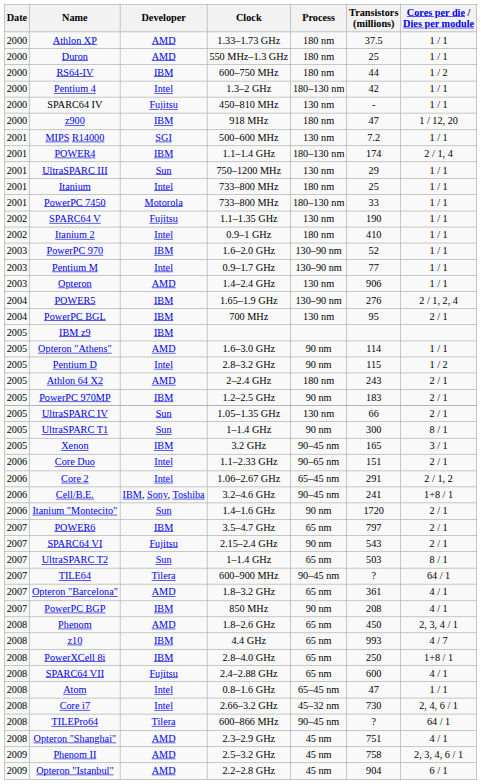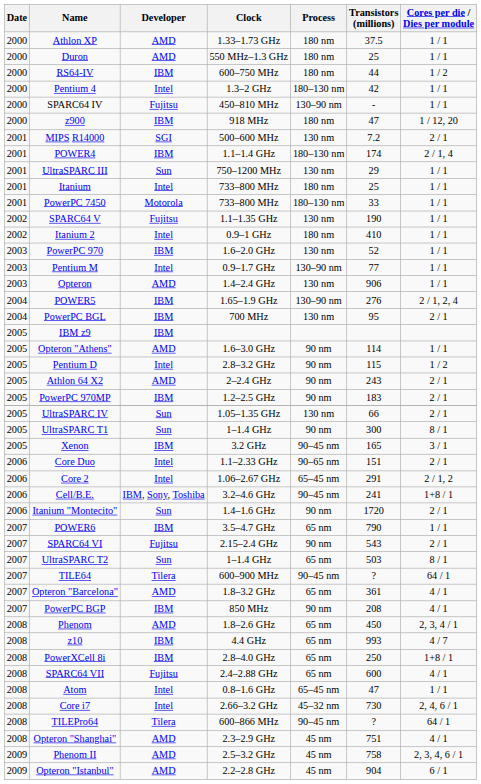 <table class="wikitable sortable" style="text-align:center">
 <tr>
 <th>Date</th>
 <th>Name</th>
 <th>Developer</th>
 <th>Clock</th>
 <th>Process</th>
 <th>Transistors<br>(millions)</th>
 <th><a href='#'>Cores per die</a> /<br><a href='#'>Dies per module</a></th>
 </tr>
 <tr>
 <td>2000</td>
 <td><a href='#'>Athlon XP</a></td>
 <td><a href='#'>AMD</a></td>
 <td>1.33–1.73 GHz</td>
 <td>180 nm</td>
 <td>37.5</td>
 <td>1 / 1</td>
 </tr>
 <tr>
 <td>2000</td>
 <td><a href='#'>Duron</a></td>
 <td><a href='#'>AMD</a></td>
 <td>550 MHz–1.3 GHz</td>
 <td>180 nm</td>
 <td>25</td>
 <td>1 / 1</td>
 </tr>
 <tr>
 <td>2000</td>
 <td><a href='#'>RS64-IV</a></td>
 <td><a href='#'>IBM</a></td>
 <td>600–750 MHz</td>
 <td>180 nm</td>
 <td>44</td>
 <td>1 / 2</td>
 </tr>
 <tr>
 <td>2000</td>
 <td><a href='#'>Pentium 4</a></td>
 <td><a href='#'>Intel</a></td>
 <td>1.3–2 GHz</td>
 <td>180–130 nm</td>
 <td>42</td>
 <td>1 / 1</td>
 </tr>
 <tr>
 <td>2000</td>
 <td>SPARC64 IV</td>
 <td><a href='#'>Fujitsu</a></td>
 <td>450–810 MHz</td>
-<td>130 nm</td>
+<td>130–90 nm</td>
 <td>-</td>
 <td>1 / 1</td>
 </tr>
 <tr>
 <td>2000</td>
 <td><a href='#'>z900</a></td>
 <td><a href='#'>IBM</a></td>
 <td>918 MHz</td>
 <td>180 nm</td>
 <td>47</td>
 <td>1 / 12, 20</td>
 </tr>
 <tr>
 <td>2001</td>
 <td><a href='#'>MIPS</a> <a href='#'>R14000</a></td>
 <td><a href='#'>SGI</a></td>
 <td>500–600 MHz</td>
 <td>130 nm</td>
 <td>7.2</td>
-<td>1 / 1</td>
+<td>2 / 1</td>
 </tr>
 <tr>
 <td>2001</td>
 <td><a href='#'>POWER4</a></td>
 <td><a href='#'>IBM</a></td>
 <td>1.1–1.4 GHz</td>
 <td>180–130 nm</td>
 <td>174</td>
 <td>2 / 1, 4</td>
 </tr>
 <tr>
 <td>2001</td>
 <td><a href='#'>UltraSPARC III</a></td>
 <td><a href='#'>Sun</a></td>
 <td>750–1200 MHz</td>
 <td>130 nm</td>
 <td>29</td>
 <td>1 / 1</td>
 </tr>
 <tr>
 <td>2001</td>
 <td><a href='#'>Itanium</a></td>
 <td><a href='#'>Intel</a></td>
 <td>733–800 MHz</td>
 <td>180 nm</td>
 <td>25</td>
 <td>1 / 1</td>
 </tr>
 <tr>
 <td>2001</td>
 <td><a href='#'>PowerPC 7450</a></td>
 <td><a href='#'>Motorola</a></td>
 <td>733–800 MHz</td>
 <td>180–130 nm</td>
 <td>33</td>
 <td>1 / 1</td>
 </tr>
 <tr>
 <td>2002</td>
 <td><a href='#'>SPARC64 V</a></td>
 <td><a href='#'>Fujitsu</a></td>
 <td>1.1–1.35 GHz</td>
 <td>130 nm</td>
 <td>190</td>
 <td>1 / 1</td>
 </tr>
 <tr>
 <td>2002</td>
 <td><a href='#'>Itanium 2</a></td>
 <td><a href='#'>Intel</a></td>
 <td>0.9–1 GHz</td>
 <td>180 nm</td>
 <td>410</td>
 <td>1 / 1</td>
 </tr>
 <tr>
 <td>2003</td>
 <td><a href='#'>PowerPC 970</a></td>
 <td><a href='#'>IBM</a></td>
 <td>1.6–2.0 GHz</td>
-<td>130–90 nm</td>
+<td>130 nm</td>
 <td>52</td>
 <td>1 / 1</td>
 </tr>
 <tr>
 <td>2003</td>
 <td><a href='#'>Pentium M</a></td>
 <td><a href='#'>Intel</a></td>
 <td>0.9–1.7 GHz</td>
 <td>130–90 nm</td>
 <td>77</td>
 <td>1 / 1</td>
 </tr>
 <tr>
 <td>2003</td>
 <td><a href='#'>Opteron</a></td>
 <td><a href='#'>AMD</a></td>
 <td>1.4–2.4 GHz</td>
 <td>130 nm</td>
 <td>906</td>
 <td>1 / 1</td>
 </tr>
 <tr>
 <td>2004</td>
 <td><a href='#'>POWER5</a></td>
 <td><a href='#'>IBM</a></td>
 <td>1.65–1.9 GHz</td>
 <td>130–90 nm</td>
 <td>276</td>
 <td>2 / 1, 2, 4</td>
 </tr>
 <tr>
 <td>2004</td>
 <td><a href='#'>PowerPC BGL</a></td>
 <td><a href='#'>IBM</a></td>
 <td>700 MHz</td>
 <td>130 nm</td>
 <td>95</td>
 <td>2 / 1</td>
 </tr>
 <tr>
 <td>2005</td>
 <td><a href='#'> IBM z9</a></td>
 <td><a href='#'>IBM</a></td>
 <td></td>
 <td></td>
 <td></td>
 <td></td>
 </tr>
 <tr>
 <td>2005</td>
 <td><a href='#'>Opteron "Athens"</a></td>
 <td><a href='#'>AMD</a></td>
 <td>1.6–3.0 GHz</td>
 <td>90 nm</td>
 <td>114</td>
 <td>1 / 1</td>
 </tr>
 <tr>
 <td>2005</td>
 <td><a href='#'>Pentium D</a></td>
 <td><a href='#'>Intel</a></td>
 <td>2.8–3.2 GHz</td>
 <td>90 nm</td>
 <td>115</td>
 <td>1 / 2</td>
 </tr>
 <tr>
 <td>2005</td>
 <td><a href='#'>Athlon 64 X2</a></td>
 <td><a href='#'>AMD</a></td>
 <td>2–2.4 GHz</td>
-<td>180 nm</td>
+<td>90 nm</td>
 <td>243</td>
 <td>2 / 1</td>
 </tr>
 <tr>
 <td>2005</td>
 <td><a href='#'>PowerPC 970MP</a></td>
 <td><a href='#'>IBM</a></td>
 <td>1.2–2.5 GHz</td>
 <td>90 nm</td>
 <td>183</td>
 <td>2 / 1</td>
 </tr>
 <tr>
 </tr>
 <tr>
 <td>2005</td>
 <td><a href='#'>UltraSPARC IV</a></td>
 <td><a href='#'>Sun</a></td>
 <td>1.05–1.35 GHz</td>
 <td>130 nm</td>
 <td>66</td>
 <td>2 / 1</td>
 </tr>
 <tr>
 <td>2005</td>
 <td><a href='#'>UltraSPARC T1</a></td>
 <td><a href='#'>Sun</a></td>
 <td>1–1.4 GHz</td>
 <td>90 nm</td>
 <td>300</td>
 <td>8 / 1</td>
 </tr>
 <tr>
 <td>2005</td>
 <td><a href='#'>Xenon</a></td>
 <td><a href='#'>IBM</a></td>
 <td>3.2 GHz</td>
 <td>90–45 nm</td>
 <td>165</td>
 <td>3 / 1</td>
 </tr>
 <tr>
 <td>2006</td>
 <td><a href='#'>Core Duo</a></td>
 <td><a href='#'>Intel</a></td>
 <td>1.1–2.33 GHz</td>
 <td>90–65 nm</td>
 <td>151</td>
 <td>2 / 1</td>
 </tr>
 <tr>
 <td>2006</td>
 <td><a href='#'>Core 2</a></td>
 <td><a href='#'>Intel</a></td>
 <td>1.06–2.67 GHz</td>
 <td>65–45 nm</td>
 <td>291</td>
 <td>2 / 1, 2</td>
 </tr>
 <tr>
 <td>2006</td>
 <td><a href='#'>Cell/B.E.</a></td>
 <td><a href='#'>IBM</a>, <a href='#'>Sony</a>, <a href='#'>Toshiba</a></td>
 <td>3.2–4.6 GHz</td>
 <td>90–45 nm</td>
 <td>241</td>
 <td>1+8 / 1</td>
 </tr>
 <tr>
 <td>2006</td>
 <td><a href='#'>Itanium "Montecito"</a></td>
 <td><a href='#'>Sun</a></td>
 <td>1.4–1.6 GHz</td>
 <td>90 nm</td>
 <td>1720</td>
 <td>2 / 1</td>
 </tr>
 <tr>
 <td>2007</td>
 <td><a href='#'>POWER6</a></td>
 <td><a href='#'>IBM</a></td>
 <td>3.5–4.7 GHz</td>
 <td>65 nm</td>
-<td>797</td>
-<td>2 / 1</td>
+<td>790</td>
+<td>1 / 1</td>
 </tr>
 <tr>
 <td>2007</td>
 <td><a href='#'>SPARC64 VI</a></td>
 <td><a href='#'>Fujitsu</a></td>
 <td>2.15–2.4 GHz</td>
 <td>90 nm</td>
 <td>543</td>
 <td>2 / 1</td>
 </tr>
 <tr>
 <td>2007</td>
 <td><a href='#'>UltraSPARC T2</a></td>
 <td><a href='#'>Sun</a></td>
 <td>1–1.4 GHz</td>
 <td>65 nm</td>
 <td>503</td>
 <td>8 / 1</td>
 </tr>
 <tr>
 <td>2007</td>
 <td><a href='#'>TILE64</a></td>
 <td><a href='#'>Tilera</a></td>
 <td>600–900 MHz</td>
 <td>90–45 nm</td>
 <td>?</td>
 <td>64 / 1</td>
 </tr>
 <tr>
 <td>2007</td>
 <td><a href='#'>Opteron "Barcelona"</a></td>
 <td><a href='#'>AMD</a></td>
 <td>1.8–3.2 GHz</td>
 <td>65 nm</td>
 <td>361</td>
 <td>4 / 1</td>
 </tr>
 <tr>
 <td>2007</td>
 <td><a href='#'>PowerPC BGP</a></td>
 <td><a href='#'>IBM</a></td>
 <td>850 MHz</td>
 <td>90 nm</td>
 <td>208</td>
 <td>4 / 1</td>
 </tr>
 <tr>
 <td>2008</td>
 <td><a href='#'>Phenom</a></td>
 <td><a href='#'>AMD</a></td>
 <td>1.8–2.6 GHz</td>
 <td>65 nm</td>
 <td>450</td>
 <td>2, 3, 4 / 1</td>
 </tr>
 <tr>
 <td>2008</td>
 <td><a href='#'>z10</a></td>
 <td><a href='#'>IBM</a></td>
 <td>4.4 GHz</td>
 <td>65 nm</td>
 <td>993</td>
 <td>4 / 7</td>
 </tr>
 <tr>
 <td>2008</td>
 <td><a href='#'>PowerXCell 8i</a></td>
 <td><a href='#'>IBM</a></td>
 <td>2.8–4.0 GHz</td>
 <td>65 nm</td>
 <td>250</td>
 <td>1+8 / 1</td>
 </tr>
 <tr>
 <td>2008</td>
 <td><a href='#'>SPARC64 VII</a></td>
 <td><a href='#'>Fujitsu</a></td>
 <td>2.4–2.88 GHz</td>
 <td>65 nm</td>
 <td>600</td>
 <td>4 / 1</td>
 </tr>
 <tr>
 <td>2008</td>
 <td><a href='#'>Atom</a></td>
 <td><a href='#'>Intel</a></td>
 <td>0.8–1.6 GHz</td>
 <td>65–45 nm</td>
 <td>47</td>
 <td>1 / 1</td>
 </tr>
 <tr>
 <td>2008</td>
 <td><a href='#'>Core i7</a></td>
 <td><a href='#'>Intel</a></td>
 <td>2.66–3.2 GHz</td>
 <td>45–32 nm</td>
 <td>730</td>
 <td>2, 4, 6 / 1</td>
 </tr>
 <tr>
 <td>2008</td>
 <td><a href='#'>TILEPro64</a></td>
 <td><a href='#'>Tilera</a></td>
 <td>600–866 MHz</td>
 <td>90–45 nm</td>
 <td>?</td>
 <td>64 / 1</td>
 </tr>
 <tr>
 <td>2008</td>
 <td><a href='#'>Opteron "Shanghai"</a></td>
 <td><a href='#'>AMD</a></td>
 <td>2.3–2.9 GHz</td>
 <td>45 nm</td>
 <td>751</td>
 <td>4 / 1</td>
 </tr>
 <tr>
 <td>2009</td>
 <td><a href='#'>Phenom II</a></td>
 <td><a href='#'>AMD</a></td>
 <td>2.5–3.2 GHz</td>
 <td>45 nm</td>
 <td>758</td>
 <td>2, 3, 4, 6 / 1</td>
 </tr>
 <tr>
 <td>2009</td>
 <td><a href='#'>Opteron "Istanbul"</a></td>
 <td><a href='#'>AMD</a></td>
 <td>2.2–2.8 GHz</td>
 <td>45 nm</td>
 <td>904</td>
 <td>6 / 1</td>
 </tr>
 </table>
